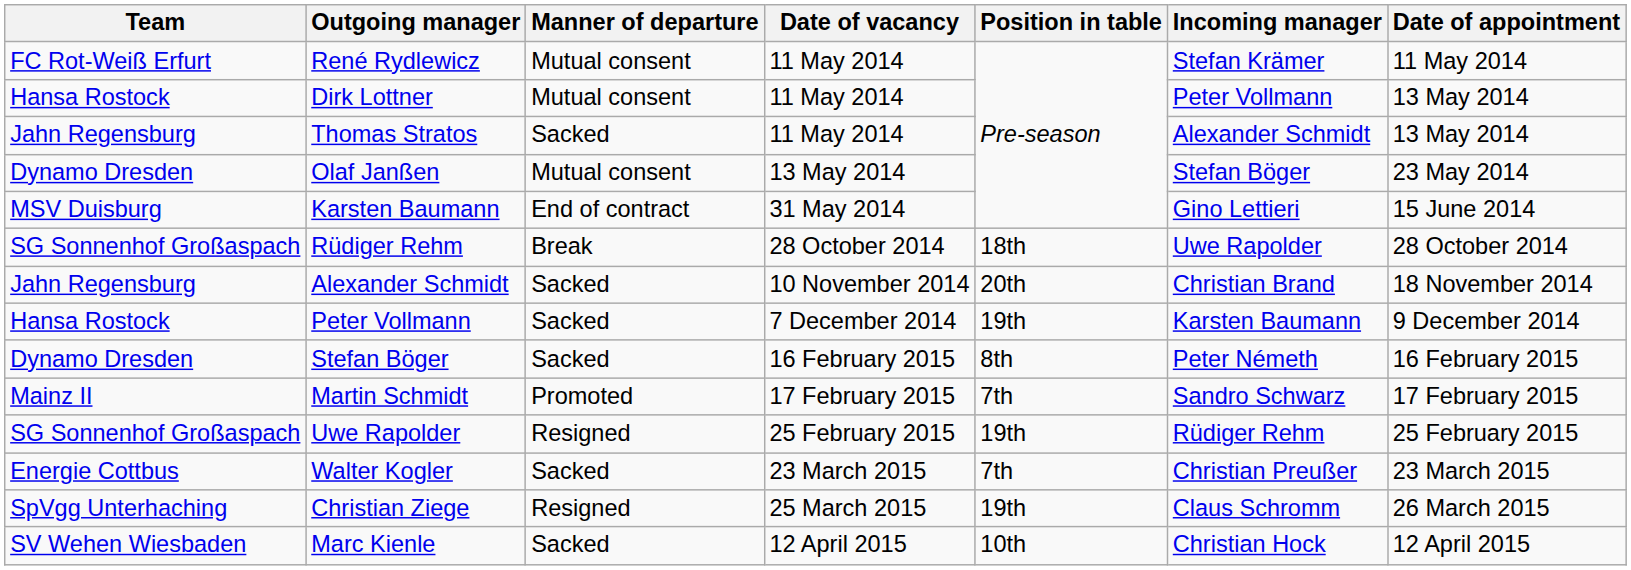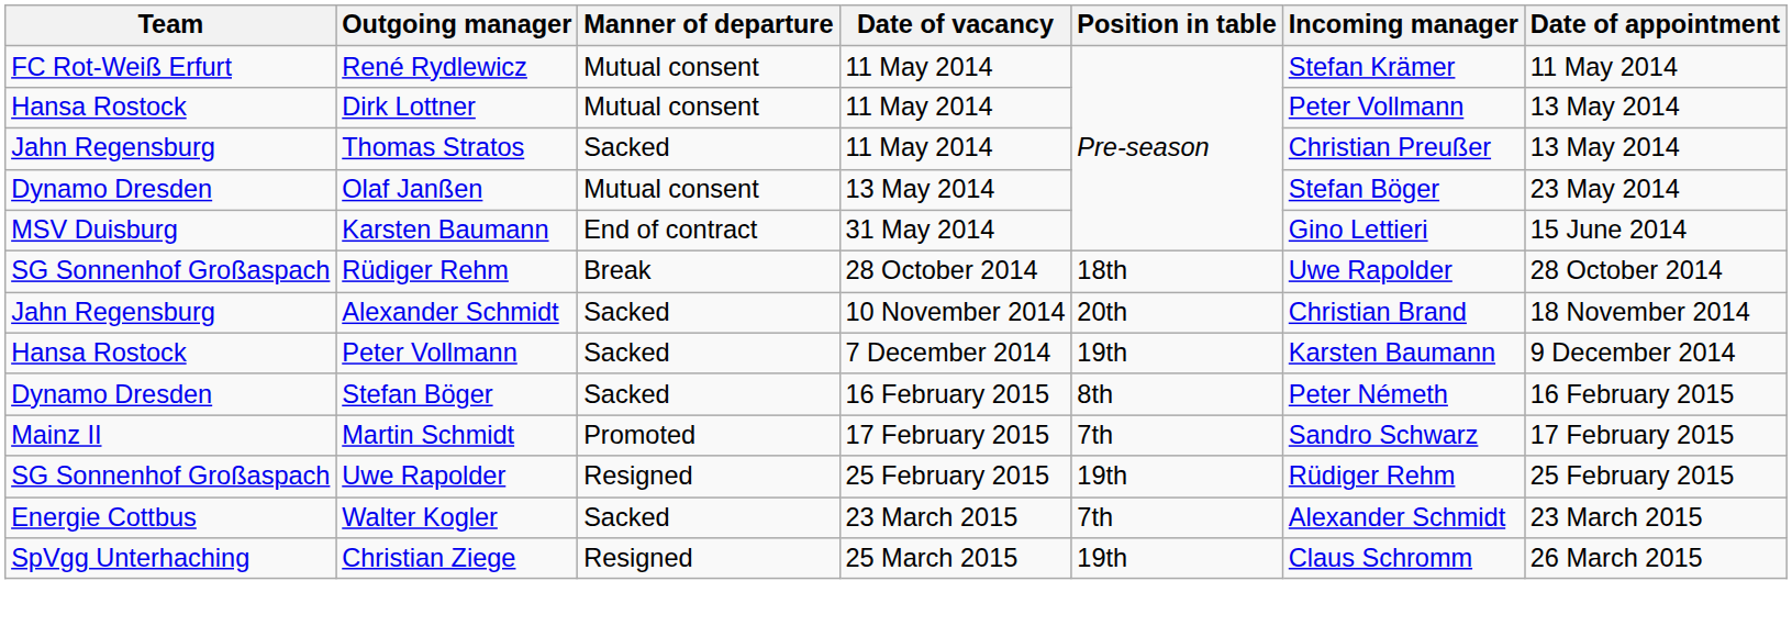 <table class="wikitable">
 <tr>
 <th>Team</th>
 <th>Outgoing manager</th>
 <th>Manner of departure</th>
 <th>Date of vacancy</th>
 <th>Position in table</th>
 <th>Incoming manager</th>
 <th>Date of appointment</th>
 </tr>
 <tr>
 <td><a href='#'>FC Rot-Weiß Erfurt</a></td>
 <td> <a href='#'>René Rydlewicz</a></td>
 <td>Mutual consent</td>
 <td>11 May 2014</td>
 <td rowspan=5><em>Pre-season</em></td>
 <td> <a href='#'>Stefan Krämer</a></td>
 <td>11 May 2014</td>
 </tr>
 <tr>
 <td><a href='#'>Hansa Rostock</a></td>
 <td> <a href='#'>Dirk Lottner</a></td>
 <td>Mutual consent</td>
 <td>11 May 2014</td>
 <td> <a href='#'>Peter Vollmann</a></td>
 <td>13 May 2014</td>
 </tr>
 <tr>
 <td><a href='#'>Jahn Regensburg</a></td>
 <td> <a href='#'>Thomas Stratos</a></td>
 <td>Sacked</td>
 <td>11 May 2014</td>
-<td> <a href='#'>Alexander Schmidt</a></td>
+<td> <a href='#'>Christian Preußer</a></td>
 <td>13 May 2014</td>
 </tr>
 <tr>
 <td><a href='#'>Dynamo Dresden</a></td>
 <td> <a href='#'>Olaf Janßen</a></td>
 <td>Mutual consent</td>
 <td>13 May 2014</td>
 <td> <a href='#'>Stefan Böger</a></td>
 <td>23 May 2014</td>
 </tr>
 <tr>
 <td><a href='#'>MSV Duisburg</a></td>
 <td> <a href='#'>Karsten Baumann</a></td>
 <td>End of contract</td>
 <td>31 May 2014</td>
 <td> <a href='#'>Gino Lettieri</a></td>
 <td>15 June 2014</td>
 </tr>
 <tr>
 <td><a href='#'>SG Sonnenhof Großaspach</a></td>
 <td> <a href='#'>Rüdiger Rehm</a></td>
 <td>Break</td>
 <td>28 October 2014</td>
 <td>18th</td>
 <td> <a href='#'>Uwe Rapolder</a></td>
 <td>28 October 2014</td>
 </tr>
 <tr>
 <td><a href='#'>Jahn Regensburg</a></td>
 <td> <a href='#'>Alexander Schmidt</a></td>
 <td>Sacked</td>
 <td>10 November 2014</td>
 <td>20th</td>
 <td> <a href='#'>Christian Brand</a></td>
 <td>18 November 2014</td>
 </tr>
 <tr>
 <td><a href='#'>Hansa Rostock</a></td>
 <td> <a href='#'>Peter Vollmann</a></td>
 <td>Sacked</td>
 <td>7 December 2014</td>
 <td>19th</td>
 <td> <a href='#'>Karsten Baumann</a></td>
 <td>9 December 2014</td>
 </tr>
 <tr>
 <td><a href='#'>Dynamo Dresden</a></td>
 <td> <a href='#'>Stefan Böger</a></td>
 <td>Sacked</td>
 <td>16 February 2015</td>
 <td>8th</td>
 <td> <a href='#'>Peter Németh</a></td>
 <td>16 February 2015</td>
 </tr>
 <tr>
 <td><a href='#'>Mainz II</a></td>
 <td> <a href='#'>Martin Schmidt</a></td>
 <td>Promoted</td>
 <td>17 February 2015</td>
 <td>7th</td>
 <td> <a href='#'>Sandro Schwarz</a></td>
 <td>17 February 2015</td>
 </tr>
 <tr>
 <td><a href='#'>SG Sonnenhof Großaspach</a></td>
 <td> <a href='#'>Uwe Rapolder</a></td>
 <td>Resigned</td>
 <td>25 February 2015</td>
 <td>19th</td>
 <td> <a href='#'>Rüdiger Rehm</a></td>
 <td>25 February 2015</td>
 </tr>
 <tr>
 <td><a href='#'>Energie Cottbus</a></td>
 <td> <a href='#'>Walter Kogler</a></td>
 <td>Sacked</td>
 <td>23 March 2015</td>
 <td>7th</td>
-<td> <a href='#'>Christian Preußer</a></td>
+<td> <a href='#'>Alexander Schmidt</a></td>
 <td>23 March 2015</td>
 </tr>
 <tr>
 <td><a href='#'>SpVgg Unterhaching</a></td>
 <td> <a href='#'>Christian Ziege</a></td>
 <td>Resigned</td>
 <td>25 March 2015</td>
 <td>19th</td>
 <td> <a href='#'>Claus Schromm</a></td>
 <td>26 March 2015</td>
 </tr>
-<tr>
-<td><a href='#'>SV Wehen Wiesbaden</a></td>
-<td> <a href='#'>Marc Kienle</a></td>
-<td>Sacked</td>
-<td>12 April 2015</td>
-<td>10th</td>
-<td> <a href='#'>Christian Hock</a></td>
-<td>12 April 2015</td>
-</tr>
 </table>
